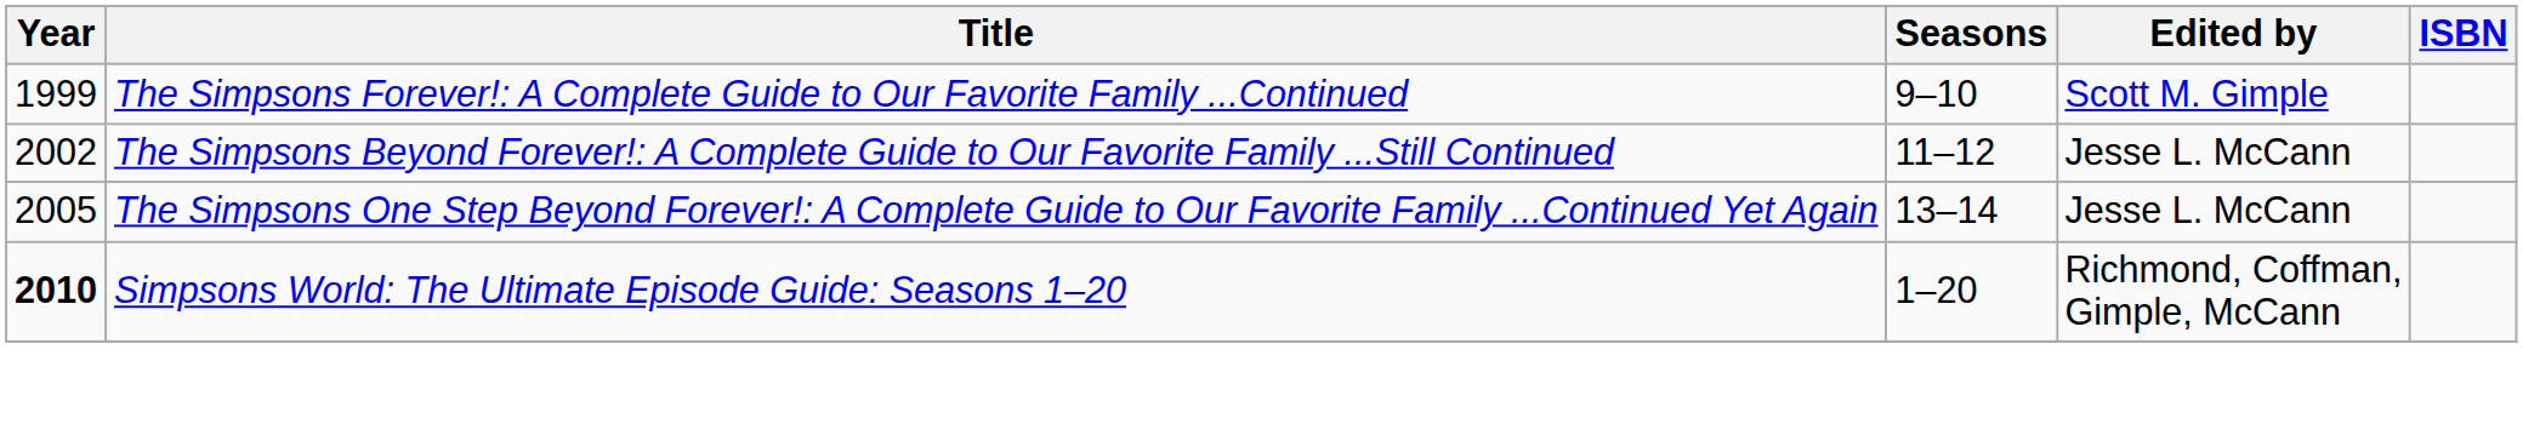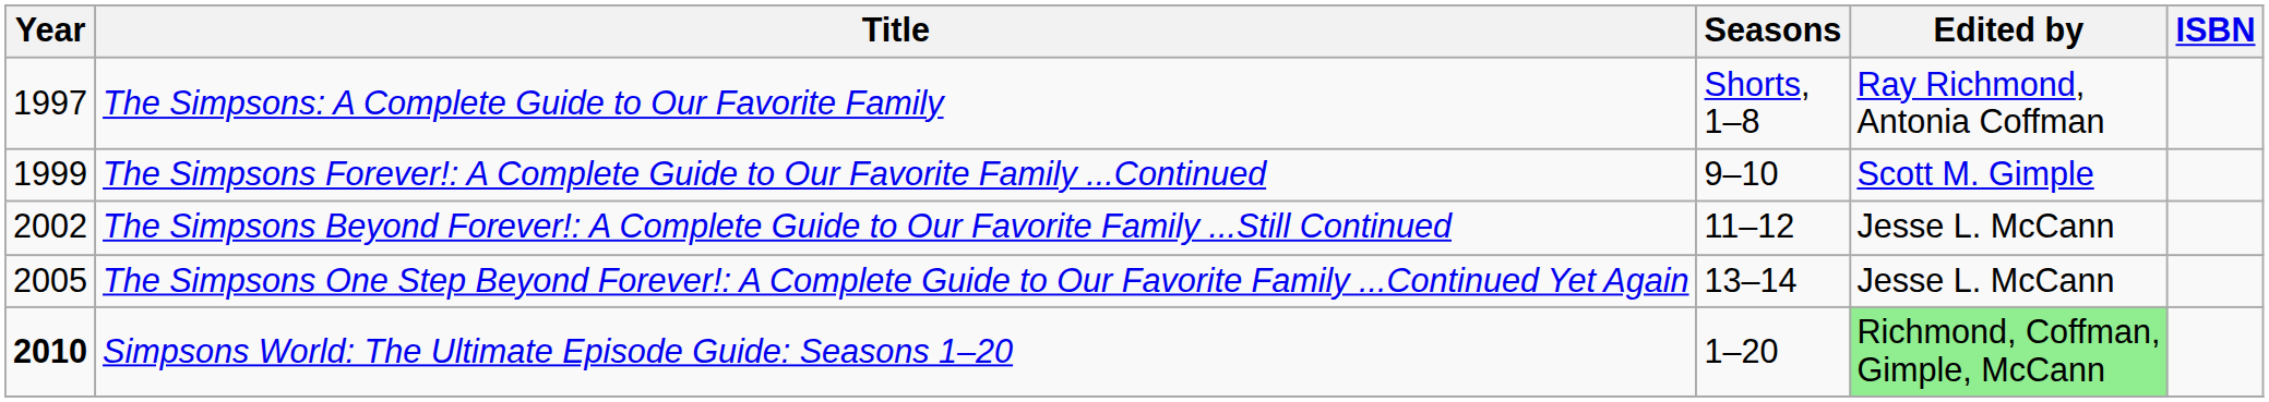 <table class="wikitable sortable">
 <tr>
 <th scope="col">Year</th>
 <th scope="col">Title</th>
 <th scope="col">Seasons</th>
 <th scope="col">Edited by</th>
 <th scope="col"><a href='#'>ISBN</a></th>
+</tr>
+<tr>
+<td>1997</td>
+<td><em><a href='#'>The Simpsons: A Complete Guide to Our Favorite Family</a></em></td>
+<td><a href='#'>Shorts</a>,<br>1–8</td>
+<td><a href='#'>Ray Richmond</a>,<br>Antonia Coffman</td>
+<td></td>
 </tr>
 <tr>
 <td>1999</td>
 <td><em><a href='#'>The Simpsons Forever!: A Complete Guide to Our Favorite Family ...Continued</a></em></td>
 <td>9–10</td>
 <td><a href='#'>Scott M. Gimple</a></td>
 <td></td>
 </tr>
 <tr>
 <td>2002</td>
 <td><em><a href='#'>The Simpsons Beyond Forever!: A Complete Guide to Our Favorite Family ...Still Continued</a></em></td>
 <td>11–12</td>
 <td>Jesse L. McCann</td>
 <td></td>
 </tr>
 <tr>
 <td>2005</td>
 <td><em><a href='#'>The Simpsons One Step Beyond Forever!: A Complete Guide to Our Favorite Family ...Continued Yet Again</a></em></td>
 <td>13–14</td>
 <td>Jesse L. McCann</td>
 <td></td>
 </tr>
 <tr>
 <td><strong>2010</strong></td>
 <td><em><a href='#'>Simpsons World: The Ultimate Episode Guide: Seasons 1–20</a></em></td>
 <td>1–20</td>
-<td>Richmond, Coffman,<br>Gimple, McCann</td>
+<td style="background: lightgreen;">Richmond, Coffman,<br>Gimple, McCann</td>
 <td></td>
 </tr>
 <tr>
 </tr>
 </table>
